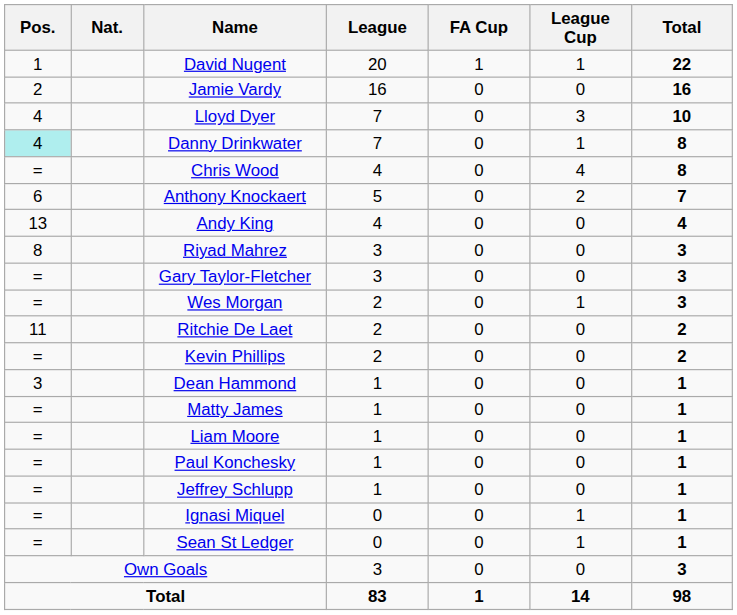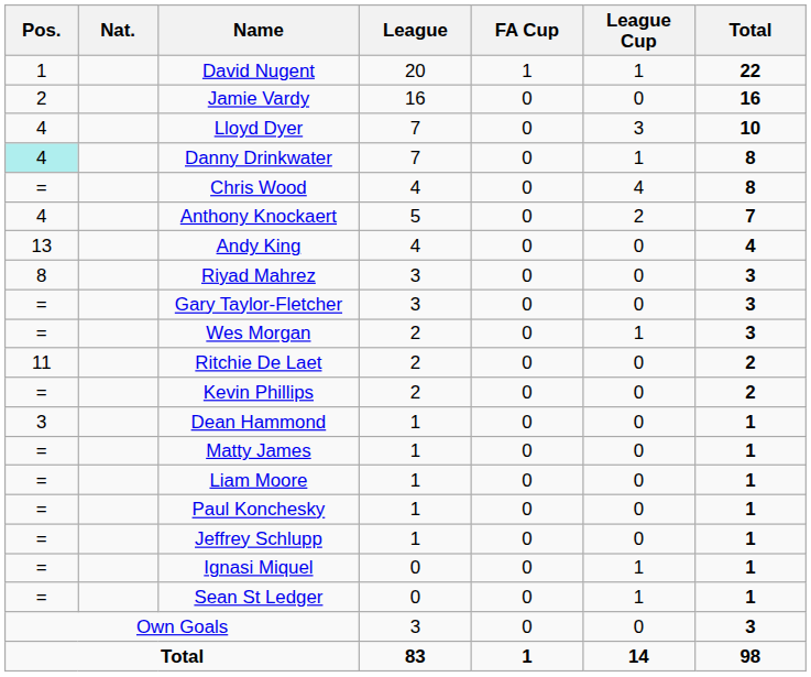 <table class="wikitable" style="font-size: 90%; text-align: center">
 <tr>
 <th width=50>Pos.</th>
 <th width=55>Nat.</th>
 <th width=150>Name</th>
 <th width=80>League</th>
 <th width=80>FA Cup</th>
 <th width=80>League Cup</th>
 <th width=80>Total</th>
 </tr>
 <tr>
 <td>1</td>
 <td></td>
 <td><a href='#'>David Nugent</a></td>
 <td>20</td>
 <td>1</td>
 <td>1</td>
 <td><strong>22</strong></td>
 </tr>
 <tr>
 <td>2</td>
 <td></td>
 <td><a href='#'>Jamie Vardy</a></td>
 <td>16</td>
 <td>0</td>
 <td>0</td>
 <td><strong>16</strong></td>
 </tr>
 <tr>
 <td>4</td>
 <td></td>
 <td><a href='#'>Lloyd Dyer</a></td>
 <td>7</td>
 <td>0</td>
 <td>3</td>
 <td><strong>10</strong></td>
 </tr>
 <tr>
 <td style="background: paleturquoise;">4</td>
 <td></td>
 <td><a href='#'>Danny Drinkwater</a></td>
 <td>7</td>
 <td>0</td>
 <td>1</td>
 <td><strong>8</strong></td>
 </tr>
 <tr>
 <td>=</td>
 <td></td>
 <td><a href='#'>Chris Wood</a></td>
 <td>4</td>
 <td>0</td>
 <td>4</td>
 <td><strong>8</strong></td>
 </tr>
 <tr>
-<td>6</td>
+<td>4</td>
 <td></td>
 <td><a href='#'>Anthony Knockaert</a></td>
 <td>5</td>
 <td>0</td>
 <td>2</td>
 <td><strong>7</strong></td>
 </tr>
 <tr>
 <td>13</td>
 <td></td>
 <td><a href='#'>Andy King</a></td>
 <td>4</td>
 <td>0</td>
 <td>0</td>
 <td><strong>4</strong></td>
 </tr>
 <tr>
 <td>8</td>
 <td></td>
 <td><a href='#'>Riyad Mahrez</a></td>
 <td>3</td>
 <td>0</td>
 <td>0</td>
 <td><strong>3</strong></td>
 </tr>
 <tr>
 <td>=</td>
 <td></td>
 <td><a href='#'>Gary Taylor-Fletcher</a></td>
 <td>3</td>
 <td>0</td>
 <td>0</td>
 <td><strong>3</strong></td>
 </tr>
 <tr>
 <td>=</td>
 <td></td>
 <td><a href='#'>Wes Morgan</a></td>
 <td>2</td>
 <td>0</td>
 <td>1</td>
 <td><strong>3</strong></td>
 </tr>
 <tr>
 <td>11</td>
 <td></td>
 <td><a href='#'>Ritchie De Laet</a></td>
 <td>2</td>
 <td>0</td>
 <td>0</td>
 <td><strong>2</strong></td>
 </tr>
 <tr>
 <td>=</td>
 <td></td>
 <td><a href='#'>Kevin Phillips</a></td>
 <td>2</td>
 <td>0</td>
 <td>0</td>
 <td><strong>2</strong></td>
 </tr>
 <tr>
 <td>3</td>
 <td></td>
 <td><a href='#'>Dean Hammond</a></td>
 <td>1</td>
 <td>0</td>
 <td>0</td>
 <td><strong>1</strong></td>
 </tr>
 <tr>
 <td>=</td>
 <td></td>
 <td><a href='#'>Matty James</a></td>
 <td>1</td>
 <td>0</td>
 <td>0</td>
 <td><strong>1</strong></td>
 </tr>
 <tr>
 <td>=</td>
 <td></td>
 <td><a href='#'>Liam Moore</a></td>
 <td>1</td>
 <td>0</td>
 <td>0</td>
 <td><strong>1</strong></td>
 </tr>
 <tr>
 <td>=</td>
 <td></td>
 <td><a href='#'>Paul Konchesky</a></td>
 <td>1</td>
 <td>0</td>
 <td>0</td>
 <td><strong>1</strong></td>
 </tr>
 <tr>
 <td>=</td>
 <td></td>
 <td><a href='#'>Jeffrey Schlupp</a></td>
 <td>1</td>
 <td>0</td>
 <td>0</td>
 <td><strong>1</strong></td>
 </tr>
 <tr>
 <td>=</td>
 <td></td>
 <td><a href='#'>Ignasi Miquel</a></td>
 <td>0</td>
 <td>0</td>
 <td>1</td>
 <td><strong>1</strong></td>
 </tr>
 <tr>
 <td>=</td>
 <td></td>
 <td><a href='#'>Sean St Ledger</a></td>
 <td>0</td>
 <td>0</td>
 <td>1</td>
 <td><strong>1</strong></td>
 </tr>
 <tr>
 <td colspan="3"><a href='#'>Own Goals</a></td>
 <td>3</td>
 <td>0</td>
 <td>0</td>
 <td><strong>3</strong></td>
 </tr>
 <tr>
 <td colspan="3"><strong>Total</strong></td>
 <td><strong>83</strong></td>
 <td><strong>1</strong></td>
 <td><strong>14</strong></td>
 <td><strong>98</strong></td>
 </tr>
 </table>
